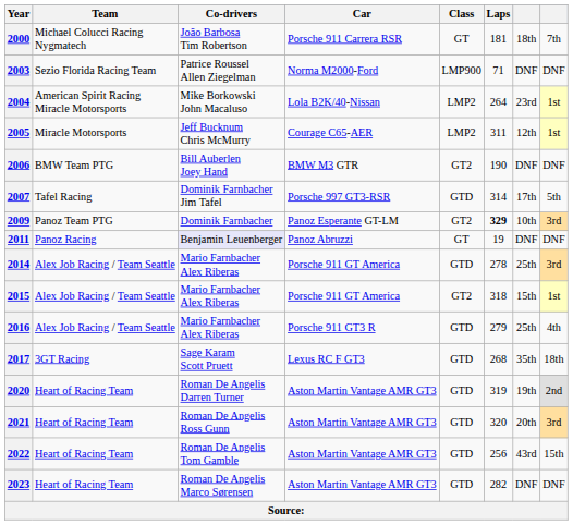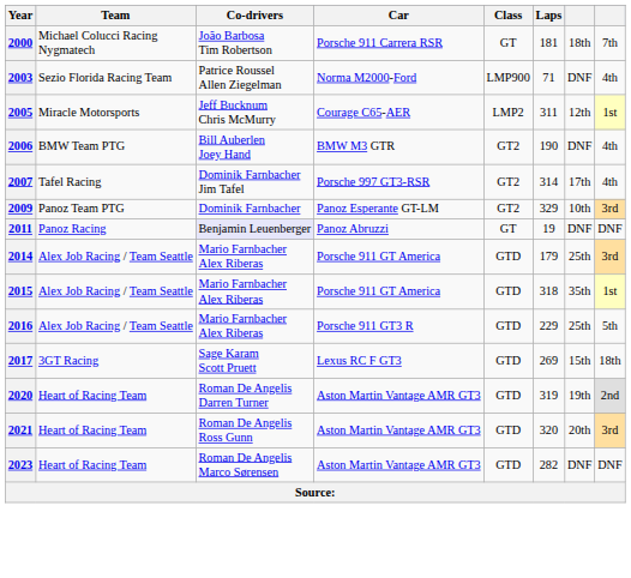 <table class="wikitable" style="text-align:center; font-size:90%">
 <tr style="background:#ABBBDD;">
 <th>Year</th>
 <th>Team</th>
 <th>Co-drivers</th>
 <th>Car</th>
 <th>Class</th>
 <th>Laps</th>
 <th></th>
 <th></th>
 </tr>
 <tr>
 <th><a href='#'>2000</a></th>
 <td align="left"> Michael Colucci Racing<br> Nygmatech</td>
 <td align="left"> <a href='#'>João Barbosa</a><br> Tim Robertson</td>
 <td align="left"><a href='#'>Porsche 911 Carrera RSR</a></td>
 <td>GT</td>
 <td>181</td>
 <td>18th</td>
 <td>7th</td>
 </tr>
 <tr>
 <th><a href='#'>2003</a></th>
 <td align="left"> Sezio Florida Racing Team</td>
 <td align="left"> Patrice Roussel<br> Allen Ziegelman</td>
 <td align="left"><a href='#'>Norma M2000</a>-<a href='#'>Ford</a></td>
 <td>LMP900</td>
 <td>71</td>
 <td>DNF</td>
-<td>DNF</td>
-</tr>
-<tr>
-<th><a href='#'>2004</a></th>
-<td align="left"> American Spirit Racing<br> Miracle Motorsports</td>
-<td align="left"> Mike Borkowski<br> John Macaluso</td>
-<td align="left"><a href='#'>Lola B2K/40</a>-<a href='#'>Nissan</a></td>
-<td>LMP2</td>
-<td>264</td>
-<td>23rd</td>
-<td style="background:#ffffbf;">1st</td>
+<td>4th</td>
 </tr>
 <tr>
 <th><a href='#'>2005</a></th>
 <td align="left"> Miracle Motorsports</td>
 <td align="left"> <a href='#'>Jeff Bucknum</a><br> Chris McMurry</td>
 <td align="left"><a href='#'>Courage C65</a>-<a href='#'>AER</a></td>
 <td>LMP2</td>
 <td>311</td>
 <td>12th</td>
 <td style="background:#ffffbf;">1st</td>
 </tr>
 <tr>
 <th><a href='#'>2006</a></th>
 <td align="left"> BMW Team PTG</td>
 <td align="left"> <a href='#'>Bill Auberlen</a><br> <a href='#'>Joey Hand</a></td>
 <td align="left"><a href='#'>BMW M3</a> GTR</td>
 <td>GT2</td>
 <td>190</td>
 <td>DNF</td>
-<td>DNF</td>
+<td>4th</td>
 </tr>
 <tr>
 <th><a href='#'>2007</a></th>
 <td align="left"> Tafel Racing</td>
 <td align="left"> <a href='#'>Dominik Farnbacher</a><br> Jim Tafel</td>
 <td align="left"><a href='#'>Porsche 997 GT3-RSR</a></td>
-<td>GTD</td>
+<td>GT2</td>
 <td>314</td>
 <td>17th</td>
-<td>5th</td>
+<td>4th</td>
 </tr>
 <tr>
 <th><a href='#'>2009</a></th>
 <td align="left"> Panoz Team PTG</td>
 <td align="left"> <a href='#'>Dominik Farnbacher</a></td>
 <td align="left"><a href='#'>Panoz Esperante</a> GT-LM</td>
 <td>GT2</td>
-<td><strong>329</strong></td>
+<td>329</td>
 <td>10th</td>
 <td style="background:#FFDF9F;">3rd</td>
 </tr>
 <tr>
 <th><a href='#'>2011</a></th>
 <td align="left"> <a href='#'>Panoz Racing</a></td>
 <td align="left" style="background: lavender;"> Benjamin Leuenberger</td>
 <td align="left"><a href='#'>Panoz Abruzzi</a></td>
 <td>GT</td>
 <td>19</td>
 <td>DNF</td>
 <td>DNF</td>
 </tr>
 <tr>
 <th><a href='#'>2014</a></th>
 <td align="left"> <a href='#'>Alex Job Racing</a> / <a href='#'>Team Seattle</a></td>
 <td align="left"> <a href='#'>Mario Farnbacher</a><br> <a href='#'>Alex Riberas</a></td>
 <td align="left"><a href='#'>Porsche 911 GT America</a></td>
 <td>GTD</td>
-<td>278</td>
+<td>179</td>
 <td>25th</td>
 <td style="background:#FFDF9F;">3rd</td>
 </tr>
 <tr>
 <th><a href='#'>2015</a></th>
 <td align="left"> <a href='#'>Alex Job Racing</a> / <a href='#'>Team Seattle</a></td>
 <td align="left"> <a href='#'>Mario Farnbacher</a><br> <a href='#'>Alex Riberas</a></td>
 <td align="left"><a href='#'>Porsche 911 GT America</a></td>
-<td>GT2</td>
+<td>GTD</td>
 <td>318</td>
-<td>15th</td>
+<td>35th</td>
 <td style="background:#ffffbf;">1st</td>
 </tr>
 <tr>
 <th><a href='#'>2016</a></th>
 <td align="left"> <a href='#'>Alex Job Racing</a> / <a href='#'>Team Seattle</a></td>
 <td align="left"> <a href='#'>Mario Farnbacher</a><br> <a href='#'>Alex Riberas</a></td>
 <td align="left"><a href='#'>Porsche 911 GT3 R</a></td>
 <td>GTD</td>
-<td>279</td>
+<td>229</td>
 <td>25th</td>
-<td>4th</td>
+<td>5th</td>
 </tr>
 <tr>
 <th><a href='#'>2017</a></th>
 <td align="left"> <a href='#'>3GT Racing</a></td>
 <td align="left"> <a href='#'>Sage Karam</a><br> <a href='#'>Scott Pruett</a></td>
 <td align="left"><a href='#'>Lexus RC F GT3</a></td>
 <td>GTD</td>
-<td>268</td>
-<td>35th</td>
+<td>269</td>
+<td>15th</td>
 <td>18th</td>
 </tr>
 <tr>
 <th><a href='#'>2020</a></th>
 <td align="left"> <a href='#'>Heart of Racing Team</a></td>
 <td align="left"> <a href='#'>Roman De Angelis</a><br> <a href='#'>Darren Turner</a></td>
 <td align="left"><a href='#'>Aston Martin Vantage AMR GT3</a></td>
 <td>GTD</td>
 <td>319</td>
 <td>19th</td>
 <td style="background:#DFDFDF;">2nd</td>
 </tr>
 <tr>
 <th><a href='#'>2021</a></th>
 <td align="left"> <a href='#'>Heart of Racing Team</a></td>
 <td align="left"> <a href='#'>Roman De Angelis</a><br> <a href='#'>Ross Gunn</a></td>
 <td align="left"><a href='#'>Aston Martin Vantage AMR GT3</a></td>
 <td>GTD</td>
 <td>320</td>
 <td>20th</td>
 <td style="background:#FFDF9F;">3rd</td>
 </tr>
 <tr>
-<th><a href='#'>2022</a></th>
-<td align="left"> <a href='#'>Heart of Racing Team</a></td>
-<td align="left"> <a href='#'>Roman De Angelis</a><br> <a href='#'>Tom Gamble</a></td>
-<td align="left"><a href='#'>Aston Martin Vantage AMR GT3</a></td>
-<td>GTD</td>
-<td>256</td>
-<td>43rd</td>
-<td>15th</td>
-</tr>
-<tr>
 <th><a href='#'>2023</a></th>
 <td align="left"> <a href='#'>Heart of Racing Team</a></td>
 <td align="left"> <a href='#'>Roman De Angelis</a><br> <a href='#'>Marco Sørensen</a></td>
 <td align="left"><a href='#'>Aston Martin Vantage AMR GT3</a></td>
 <td>GTD</td>
 <td>282</td>
 <td>DNF</td>
 <td>DNF</td>
 </tr>
 <tr>
 <th colspan="8">Source:</th>
 </tr>
 </table>
